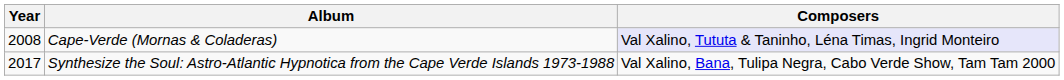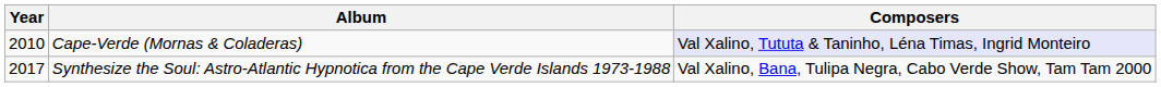 <table class="wikitable">
 <tr>
 <th rowspan="1">Year</th>
 <th rowspan="1">Album</th>
 <th rowspan="1">Composers</th>
 </tr>
 <tr>
-<td>2008</td>
+<td>2010</td>
 <td><em>Cape-Verde (Mornas & Coladeras)</em></td>
 <td style="background: lavender;">Val Xalino, <a href='#'>Tututa</a> & Taninho, Léna Timas, Ingrid Monteiro</td>
 </tr>
 <tr>
 <td>2017</td>
 <td><em>Synthesize the Soul: Astro-Atlantic Hypnotica from the Cape Verde Islands 1973-1988</em></td>
 <td>Val Xalino, <a href='#'>Bana</a>, Tulipa Negra, Cabo Verde Show, Tam Tam 2000</td>
 </tr>
 </table>
